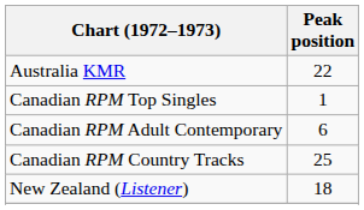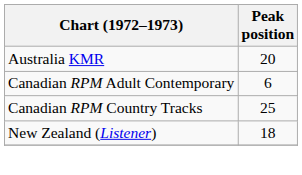 <table class="wikitable sortable">
 <tr>
 <th>Chart (1972–1973)</th>
 <th>Peak<br>position</th>
 </tr>
 <tr>
 <td>Australia <a href='#'>KMR</a></td>
-<td style="text-align:center;">22</td>
-</tr>
-<tr>
-<td>Canadian <em>RPM</em> Top Singles</td>
-<td style="text-align:center;">1</td>
+<td style="text-align:center;">20</td>
 </tr>
 <tr>
 <td>Canadian <em>RPM</em> Adult Contemporary</td>
 <td style="text-align:center;">6</td>
 </tr>
 <tr>
 <td>Canadian <em>RPM</em> Country Tracks</td>
 <td style="text-align:center;">25</td>
 </tr>
 <tr>
 <td>New Zealand (<em><a href='#'>Listener</a></em>)</td>
 <td style="text-align:center;">18</td>
 </tr>
 <tr>
 </tr>
 <tr>
 </tr>
 <tr>
 </tr>
 </table>
